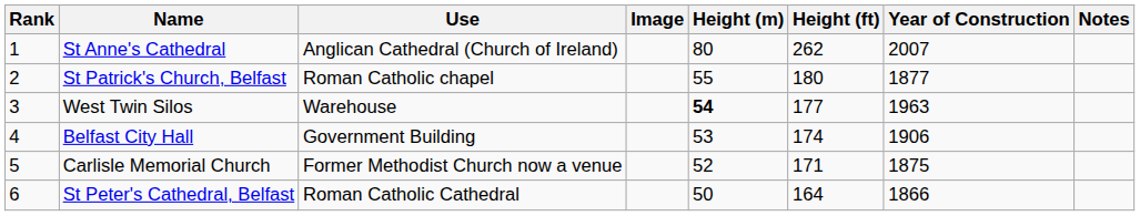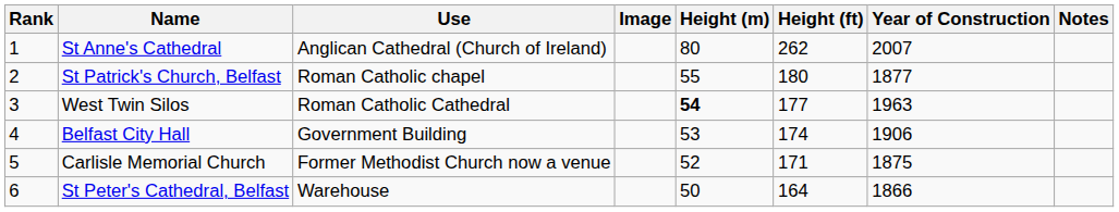 <table class="wikitable">
 <tr>
 <th>Rank</th>
 <th>Name</th>
 <th>Use</th>
 <th>Image</th>
 <th>Height (m)</th>
 <th>Height (ft)</th>
 <th>Year of Construction</th>
 <th>Notes</th>
 </tr>
 <tr>
 <td>1</td>
 <td><a href='#'>St Anne's Cathedral</a></td>
 <td>Anglican Cathedral (Church of Ireland)</td>
 <td></td>
 <td>80</td>
 <td>262</td>
 <td>2007</td>
 <td></td>
 </tr>
 <tr>
 <td>2</td>
 <td><a href='#'>St Patrick's Church, Belfast</a></td>
 <td>Roman Catholic chapel</td>
 <td></td>
 <td>55</td>
 <td>180</td>
 <td>1877</td>
 <td></td>
 </tr>
 <tr>
 <td>3</td>
 <td>West Twin Silos</td>
-<td>Warehouse</td>
+<td>Roman Catholic Cathedral</td>
 <td></td>
 <td><strong>54</strong></td>
 <td>177</td>
 <td>1963</td>
 <td></td>
 </tr>
 <tr>
 <td>4</td>
 <td><a href='#'>Belfast City Hall</a></td>
 <td>Government Building</td>
 <td></td>
 <td>53</td>
 <td>174</td>
 <td>1906</td>
 <td></td>
 </tr>
 <tr>
 <td>5</td>
 <td>Carlisle Memorial Church</td>
 <td>Former Methodist Church now a venue</td>
 <td></td>
 <td>52</td>
 <td>171</td>
 <td>1875</td>
 <td><br></td>
 </tr>
 <tr>
 <td>6</td>
 <td><a href='#'>St Peter's Cathedral, Belfast</a></td>
-<td>Roman Catholic Cathedral</td>
+<td>Warehouse</td>
 <td></td>
 <td>50</td>
 <td>164</td>
 <td>1866</td>
 <td></td>
 </tr>
 </table>
